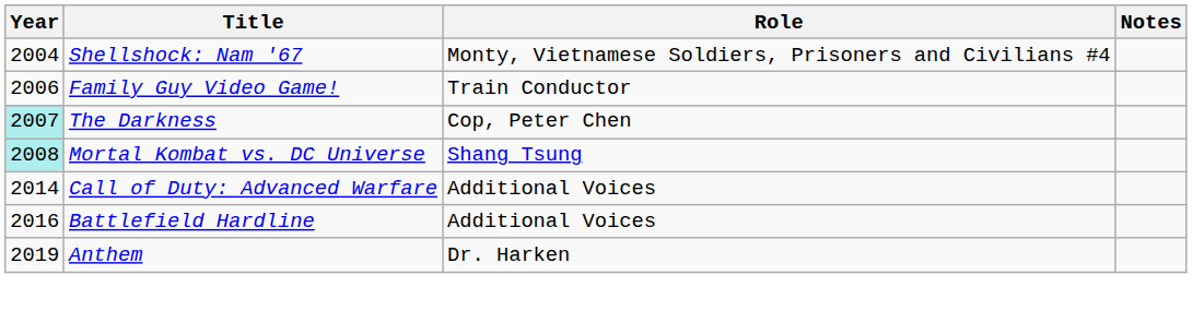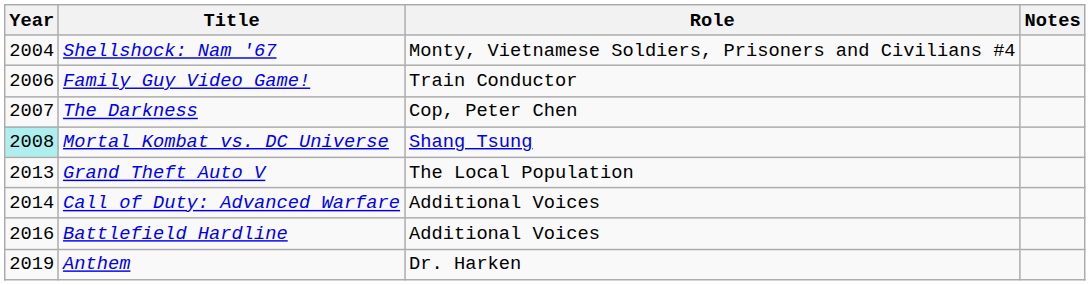 <table class="wikitable sortable">
 <tr>
 <th>Year</th>
 <th>Title</th>
 <th>Role</th>
 <th>Notes</th>
 </tr>
 <tr>
 <td>2004</td>
 <td><em><a href='#'>Shellshock: Nam '67</a></em></td>
 <td>Monty, Vietnamese Soldiers, Prisoners and Civilians #4</td>
 <td></td>
 </tr>
 <tr>
 <td>2006</td>
 <td><em><a href='#'>Family Guy Video Game!</a></em></td>
 <td>Train Conductor</td>
 <td></td>
 </tr>
 <tr>
-<td style="background: paleturquoise;">2007</td>
+<td>2007</td>
 <td><em><a href='#'>The Darkness</a></em></td>
 <td>Cop, Peter Chen</td>
 <td></td>
 </tr>
 <tr>
 <td style="background: paleturquoise;">2008</td>
 <td><em><a href='#'>Mortal Kombat vs. DC Universe</a></em></td>
 <td><a href='#'>Shang Tsung</a></td>
+<td></td>
+</tr>
+<tr>
+<td>2013</td>
+<td><em><a href='#'>Grand Theft Auto V</a></em></td>
+<td>The Local Population</td>
 <td></td>
 </tr>
 <tr>
 <td>2014</td>
 <td><em><a href='#'>Call of Duty: Advanced Warfare</a></em></td>
 <td>Additional Voices</td>
 <td></td>
 </tr>
 <tr>
 <td>2016</td>
 <td><em><a href='#'>Battlefield Hardline</a></em></td>
 <td>Additional Voices</td>
 <td></td>
 </tr>
 <tr>
 <td>2019</td>
 <td><em><a href='#'>Anthem</a></em></td>
 <td>Dr. Harken</td>
 <td></td>
 </tr>
 </table>
